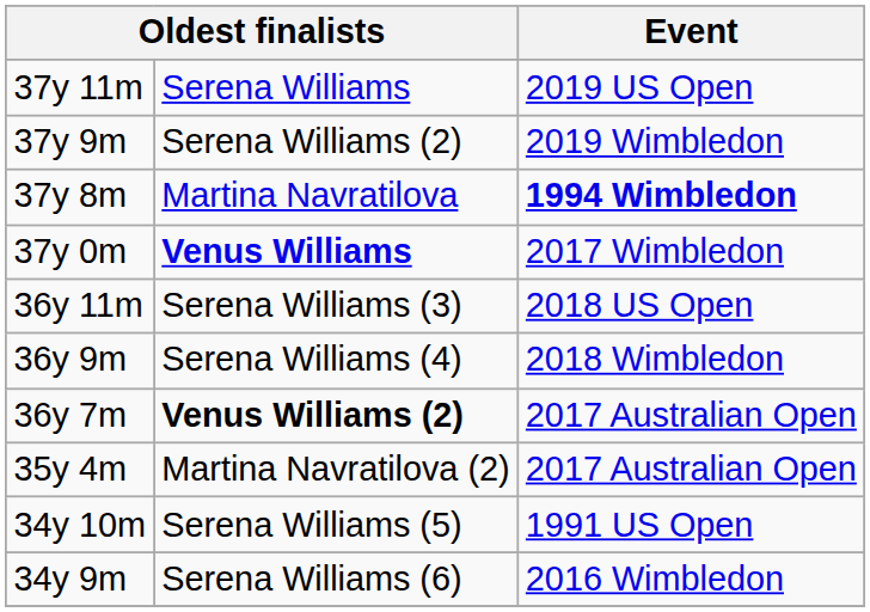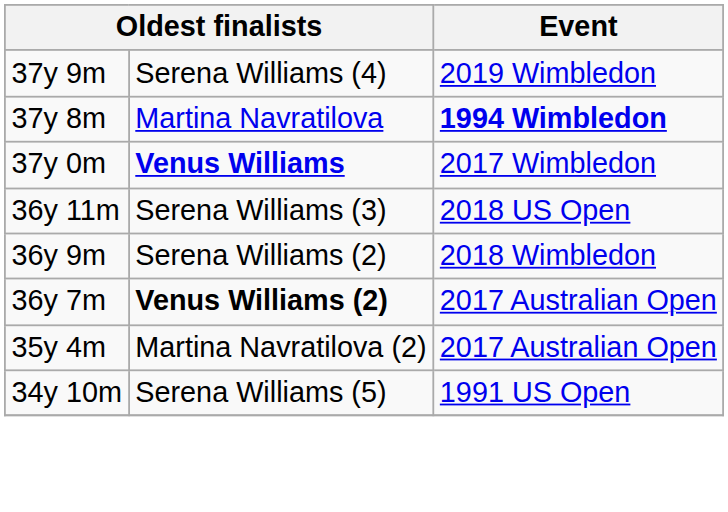 <table class="wikitable nowrap">
 <tr>
 <th colspan=2>Oldest finalists</th>
 <th>Event</th>
 </tr>
 <tr>
-<td>37y 11m</td>
-<td> <a href='#'>Serena Williams</a></td>
-<td><a href='#'>2019 US Open</a></td>
-</tr>
-<tr>
 <td>37y 9m</td>
-<td> Serena Williams (2)</td>
+<td> Serena Williams (4)</td>
 <td><a href='#'>2019 Wimbledon</a></td>
 </tr>
 <tr>
 <td>37y 8m</td>
 <td> <a href='#'>Martina Navratilova</a></td>
 <td><strong><a href='#'>1994 Wimbledon</a></strong></td>
 </tr>
 <tr>
 <td>37y 0m</td>
 <td> <strong><a href='#'>Venus Williams</a></strong></td>
 <td><a href='#'>2017 Wimbledon</a></td>
 </tr>
 <tr>
 <td>36y 11m</td>
 <td> Serena Williams (3)</td>
 <td><a href='#'>2018 US Open</a></td>
 </tr>
 <tr>
 <td>36y 9m</td>
-<td> Serena Williams (4)</td>
+<td> Serena Williams (2)</td>
 <td><a href='#'>2018 Wimbledon</a></td>
 </tr>
 <tr>
 <td>36y 7m</td>
 <td> <strong>Venus Williams (2)</strong></td>
 <td><a href='#'>2017 Australian Open</a></td>
 </tr>
 <tr>
 <td>35y 4m</td>
 <td> Martina Navratilova (2)</td>
 <td><a href='#'>2017 Australian Open</a></td>
 </tr>
 <tr>
 <td>34y 10m</td>
 <td> Serena Williams (5)</td>
 <td><a href='#'>1991 US Open</a></td>
 </tr>
 <tr>
-<td>34y 9m</td>
-<td> Serena Williams (6)</td>
-<td><a href='#'>2016 Wimbledon</a></td>
-</tr>
-<tr>
 </tr>
 </table>
